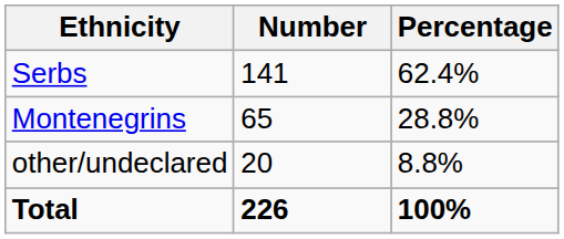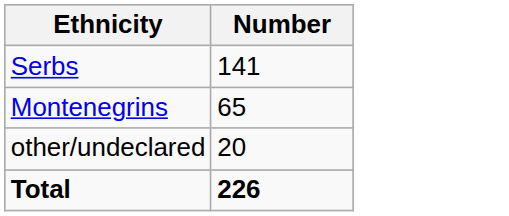 <table class="wikitable">
 <tr>
 <th width="100px">Ethnicity</th>
 <th width="80px">Number</th>
-<th width="80px">Percentage</th>
 </tr>
 <tr>
 <td><a href='#'>Serbs</a></td>
 <td>141</td>
-<td>62.4%</td>
 </tr>
 <tr>
 <td><a href='#'>Montenegrins</a></td>
 <td>65</td>
-<td>28.8%</td>
 </tr>
 <tr>
 <td>other/undeclared</td>
 <td>20</td>
-<td>8.8%</td>
 </tr>
 <tr>
 <td><strong>Total</strong></td>
 <td><strong>226</strong></td>
-<td><strong>100%</strong></td>
 </tr>
 </table>
